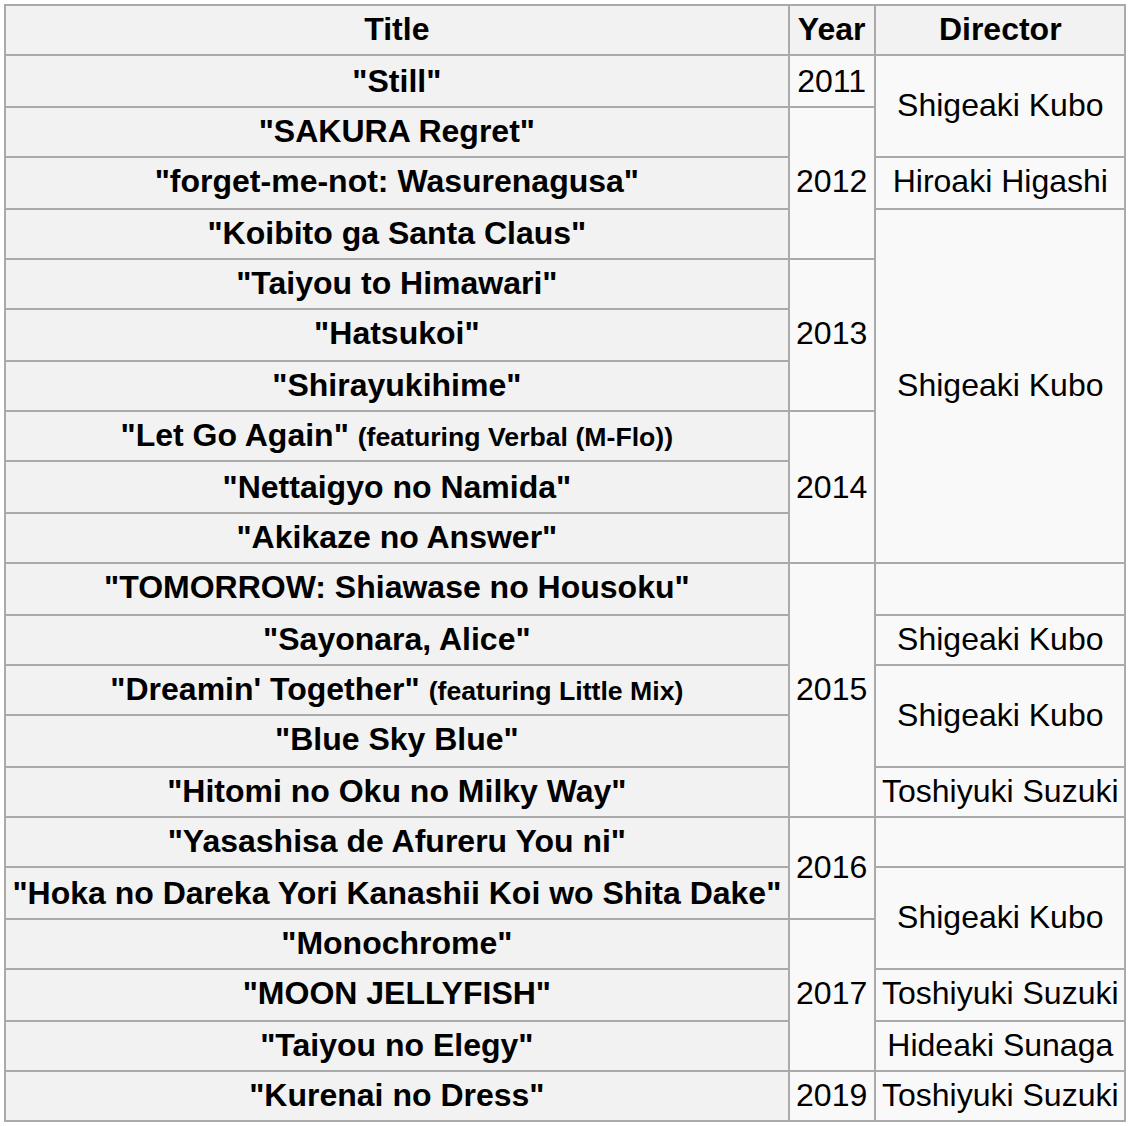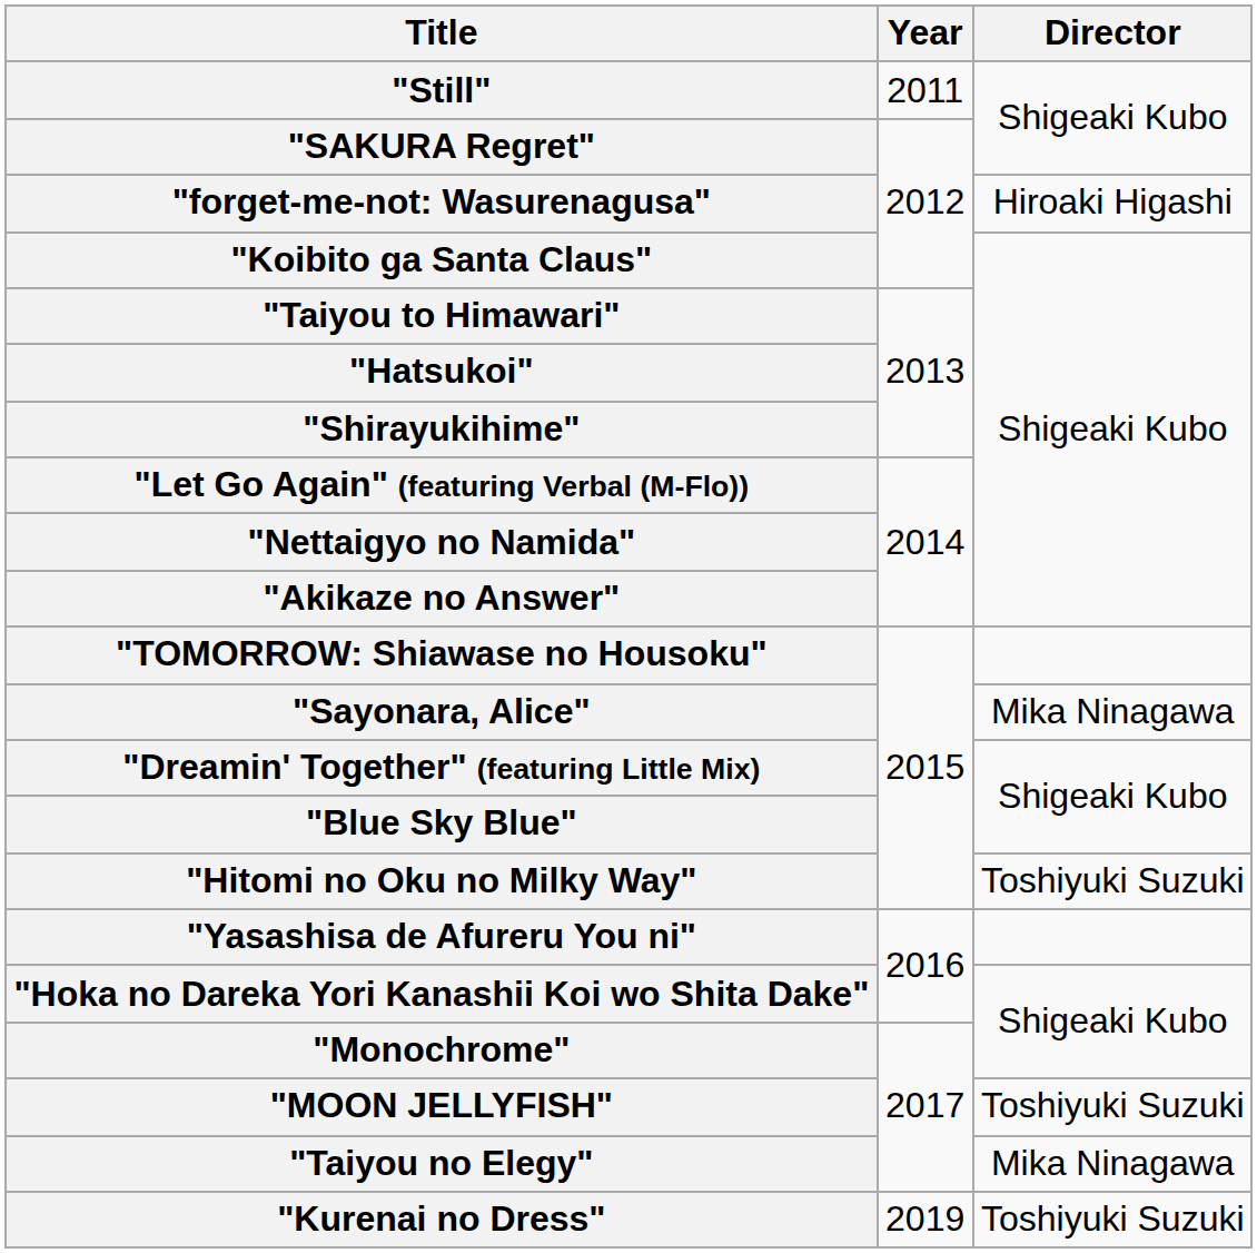 <table class="wikitable plainrowheaders" style="text-align:center;">
 <tr>
 <th scope="col">Title</th>
 <th scope="col">Year</th>
 <th scope="col">Director</th>
 </tr>
 <tr>
 <th scope="row">"Still"</th>
 <td>2011</td>
 <td rowspan="2">Shigeaki Kubo</td>
 </tr>
 <tr>
 <th scope="row">"SAKURA Regret"</th>
 <td rowspan="3">2012</td>
 </tr>
 <tr>
 <th scope="row">"forget-me-not: Wasurenagusa"</th>
 <td>Hiroaki Higashi</td>
 </tr>
 <tr>
 <th scope="row">"Koibito ga Santa Claus"</th>
 <td rowspan="7">Shigeaki Kubo</td>
 </tr>
 <tr>
 <th scope="row">"Taiyou to Himawari"</th>
 <td rowspan="3">2013</td>
 </tr>
 <tr>
 <th scope="row">"Hatsukoi"</th>
 </tr>
 <tr>
 <th scope="row">"Shirayukihime"</th>
 </tr>
 <tr>
 <th scope="row">"Let Go Again" <small>(featuring Verbal (M-Flo))</small></th>
 <td rowspan="3">2014</td>
 </tr>
 <tr>
 <th scope="row">"Nettaigyo no Namida"</th>
 </tr>
 <tr>
 <th scope="row">"Akikaze no Answer"</th>
 </tr>
 <tr>
 <th scope="row">"TOMORROW: Shiawase no Housoku"</th>
 <td rowspan="5">2015</td>
 <td></td>
 </tr>
 <tr>
 <th scope="row">"Sayonara, Alice"</th>
-<td>Shigeaki Kubo</td>
+<td>Mika Ninagawa</td>
 </tr>
 <tr>
 <th scope="row">"Dreamin' Together" <small>(featuring Little Mix)</small></th>
 <td rowspan="2">Shigeaki Kubo</td>
 </tr>
 <tr>
 <th scope="row">"Blue Sky Blue"</th>
 </tr>
 <tr>
 <th scope="row">"Hitomi no Oku no Milky Way"</th>
 <td>Toshiyuki Suzuki</td>
 </tr>
 <tr>
 <th scope="row">"Yasashisa de Afureru You ni"</th>
 <td rowspan="2">2016</td>
 <td></td>
 </tr>
 <tr>
 <th scope="row">"Hoka no Dareka Yori Kanashii Koi wo Shita Dake"</th>
 <td rowspan="2">Shigeaki Kubo</td>
 </tr>
 <tr>
 <th scope="row">"Monochrome"</th>
 <td rowspan="3">2017</td>
 </tr>
 <tr>
 <th scope="row">"MOON JELLYFISH"</th>
 <td>Toshiyuki Suzuki</td>
 </tr>
 <tr>
 <th scope="row">"Taiyou no Elegy"</th>
-<td>Hideaki Sunaga</td>
+<td>Mika Ninagawa</td>
 </tr>
 <tr>
 <th scope="row">"Kurenai no Dress"</th>
 <td>2019</td>
 <td>Toshiyuki Suzuki</td>
 </tr>
 <tr>
 </tr>
 </table>
